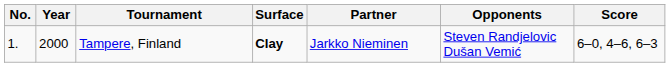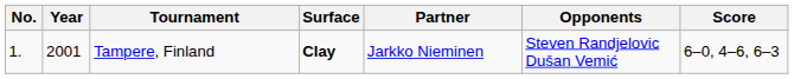 <table class="sortable wikitable" style=font-size:97%>
 <tr>
 <th width=30>No.</th>
 <th width=40>Year</th>
 <th width=200>Tournament</th>
 <th width=55>Surface</th>
 <th width=150>Partner</th>
 <th width=150>Opponents</th>
 <th width=100>Score</th>
 </tr>
 <tr>
 <td>1.</td>
-<td>2000</td>
+<td>2001</td>
 <td><a href='#'>Tampere</a>, Finland</td>
 <td><strong>Clay</strong></td>
 <td> <a href='#'>Jarkko Nieminen</a></td>
 <td> <a href='#'>Steven Randjelovic</a><br> <a href='#'>Dušan Vemić</a></td>
 <td>6–0, 4–6, 6–3</td>
 </tr>
 </table>
